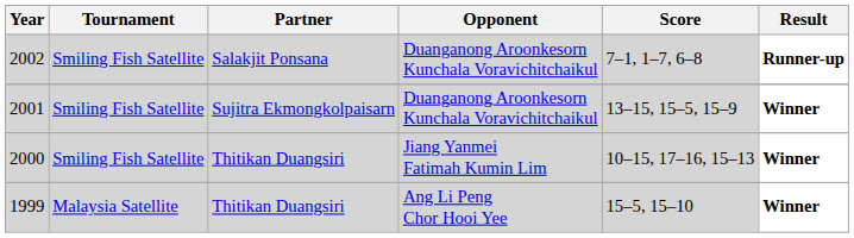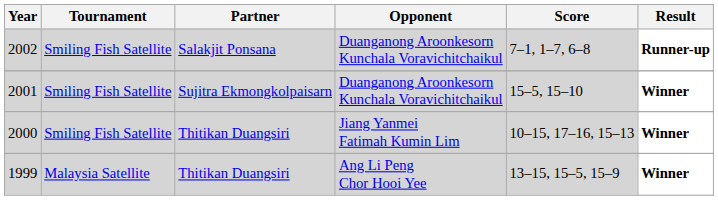 <table class="sortable wikitable" style="font-size: 90%;">
 <tr>
 <th>Year</th>
 <th>Tournament</th>
 <th>Partner</th>
 <th>Opponent</th>
 <th>Score</th>
 <th>Result</th>
 </tr>
 <tr style="background:#D5D5D5">
 <td align="center">2002</td>
 <td align="left"><a href='#'>Smiling Fish Satellite</a></td>
 <td align="left"> <a href='#'>Salakjit Ponsana</a></td>
 <td align="left"> <a href='#'>Duanganong Aroonkesorn</a> <br>  <a href='#'>Kunchala Voravichitchaikul</a></td>
 <td align="left">7–1, 1–7, 6–8</td>
 <td style="text-align:left; background:white"> <strong>Runner-up</strong></td>
 </tr>
 <tr>
 </tr>
 <tr style="background:#D5D5D5">
 <td align="center">2001</td>
 <td align="left"><a href='#'>Smiling Fish Satellite</a></td>
 <td align="left"> <a href='#'>Sujitra Ekmongkolpaisarn</a></td>
 <td align="left"> <a href='#'>Duanganong Aroonkesorn</a> <br>  <a href='#'>Kunchala Voravichitchaikul</a></td>
-<td align="left">13–15, 15–5, 15–9</td>
+<td align="left">15–5, 15–10</td>
 <td style="text-align:left; background:white"> <strong>Winner</strong></td>
 </tr>
 <tr>
 </tr>
 <tr style="background:#D5D5D5">
 <td align="center">2000</td>
 <td align="left"><a href='#'>Smiling Fish Satellite</a></td>
 <td align="left"> <a href='#'>Thitikan Duangsiri</a></td>
 <td align="left"> <a href='#'>Jiang Yanmei</a> <br>  <a href='#'>Fatimah Kumin Lim</a></td>
 <td align="left">10–15, 17–16, 15–13</td>
 <td style="text-align:left; background:white"> <strong>Winner</strong></td>
 </tr>
 <tr>
 </tr>
 <tr style="background:#D5D5D5">
 <td align="center">1999</td>
 <td align="left"><a href='#'>Malaysia Satellite</a></td>
 <td align="left"> <a href='#'>Thitikan Duangsiri</a></td>
 <td align="left"> <a href='#'>Ang Li Peng</a> <br>  <a href='#'>Chor Hooi Yee</a></td>
-<td align="left">15–5, 15–10</td>
+<td align="left">13–15, 15–5, 15–9</td>
 <td style="text-align:left; background:white"> <strong>Winner</strong></td>
 </tr>
 </table>
